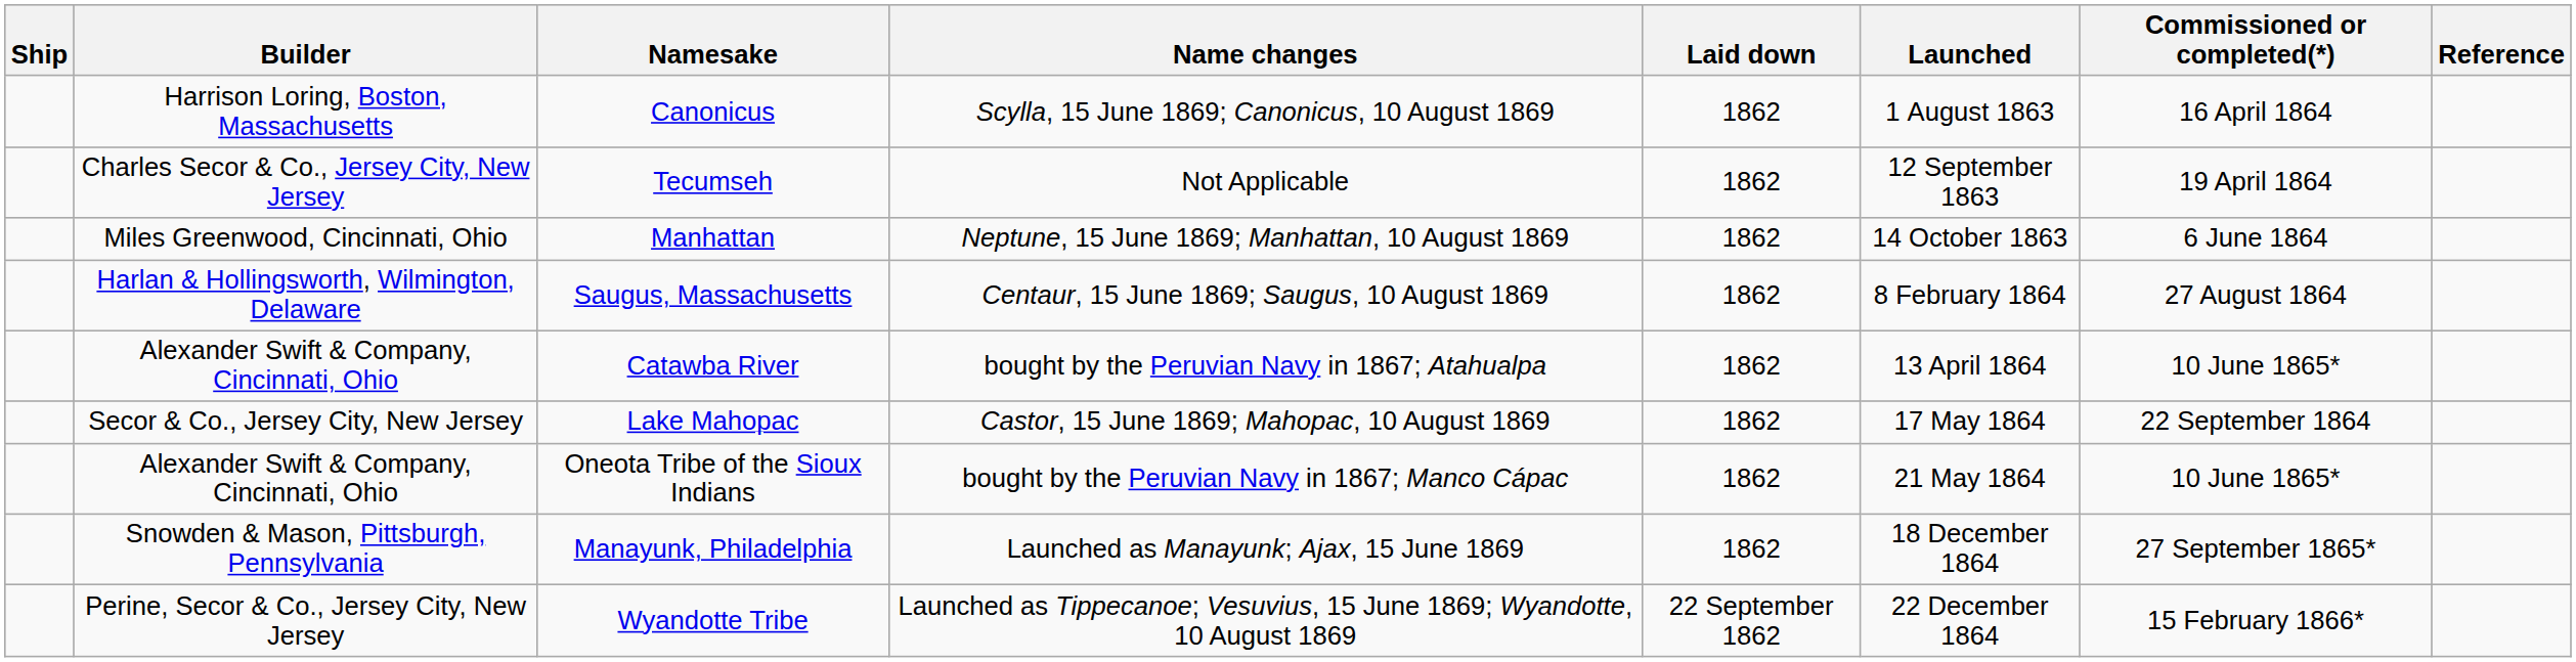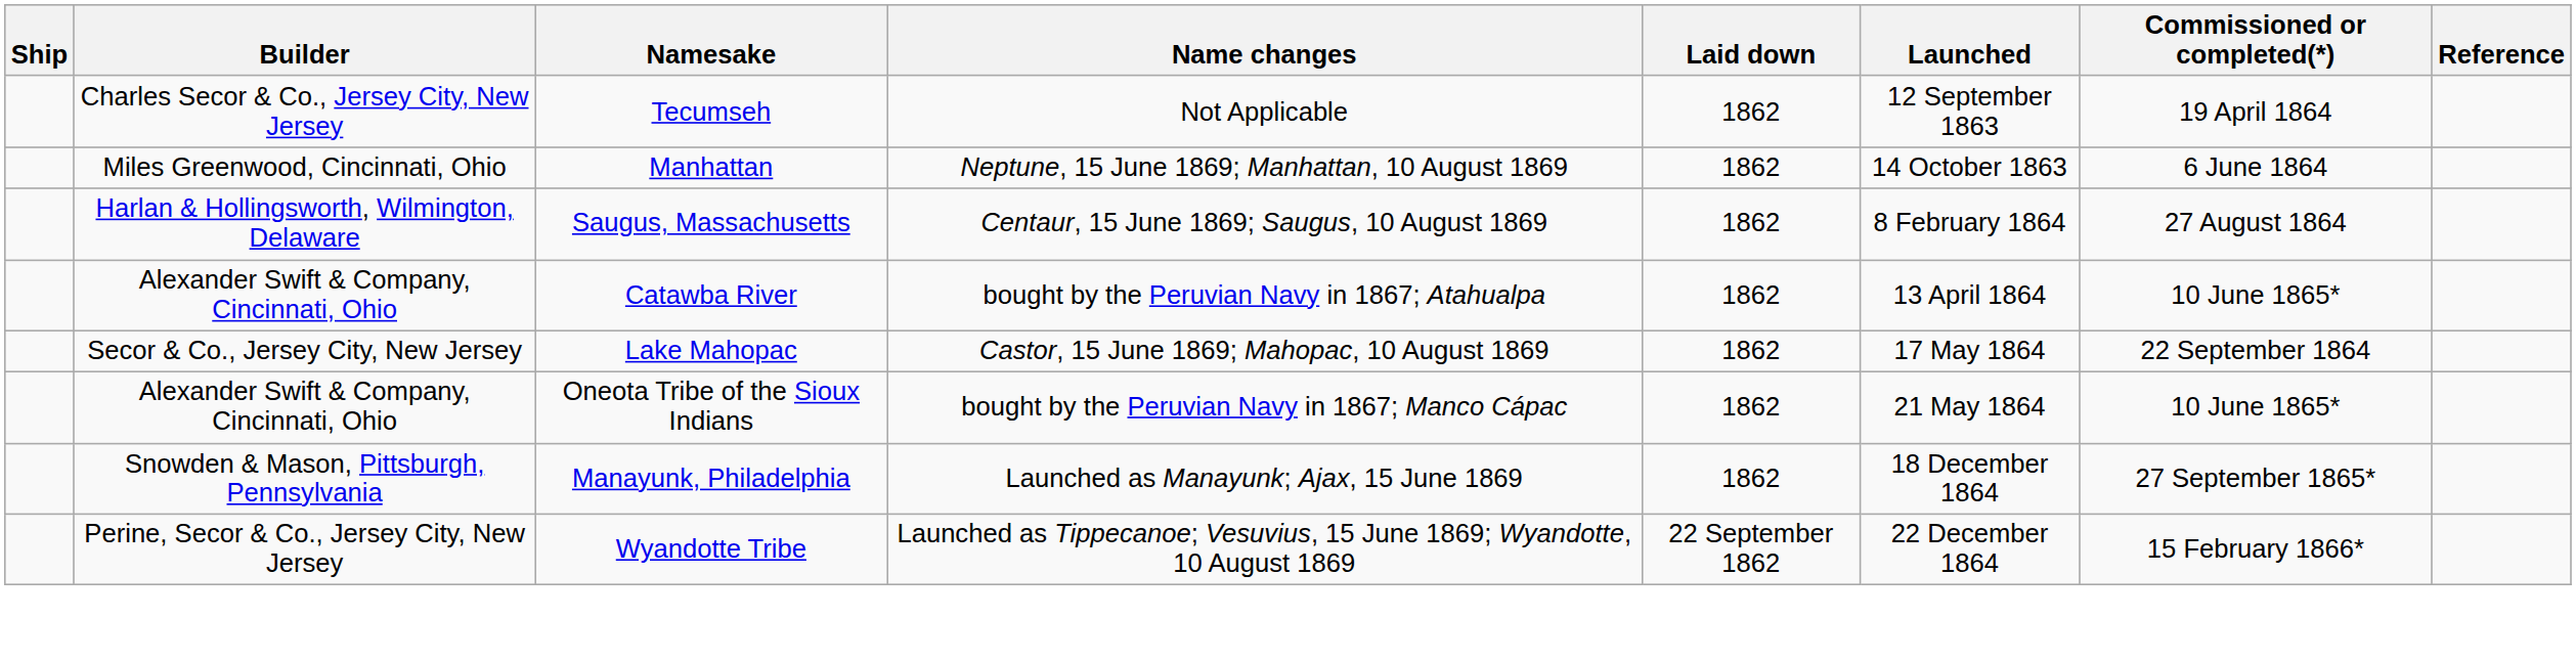 <table class="wikitable">
 <tr valign="bottom">
 <th align=center>Ship</th>
 <th align=center>Builder</th>
 <th align=center>Namesake</th>
 <th align=center>Name changes</th>
 <th align=center>Laid down</th>
 <th align=center>Launched</th>
 <th align=center>Commissioned or completed(*)</th>
 <th align=center>Reference</th>
-</tr>
-<tr valign=center>
-<td></td>
-<td align=center>Harrison Loring, <a href='#'>Boston, Massachusetts</a></td>
-<td align=center><a href='#'>Canonicus</a></td>
-<td align=center><em>Scylla</em>, 15 June 1869; <em>Canonicus</em>, 10 August 1869</td>
-<td align=center>1862</td>
-<td align=center>1 August 1863</td>
-<td align=center>16 April 1864</td>
-<td align=center></td>
 </tr>
 <tr valign=center>
 <td></td>
 <td align=center>Charles Secor & Co., <a href='#'>Jersey City, New Jersey</a></td>
 <td align=center><a href='#'>Tecumseh</a></td>
 <td align=center>Not Applicable</td>
 <td align=center>1862</td>
 <td align=center>12 September 1863</td>
 <td align=center>19 April 1864</td>
 <td align=center></td>
 </tr>
 <tr valign=center>
 <td></td>
 <td align=center>Miles Greenwood, Cincinnati, Ohio</td>
 <td align=center><a href='#'>Manhattan</a></td>
 <td align=center><em>Neptune</em>, 15 June 1869; <em>Manhattan</em>, 10 August 1869</td>
 <td align=center>1862</td>
 <td align=center>14 October 1863</td>
 <td align=center>6 June 1864</td>
 <td align=center></td>
 </tr>
 <tr valign=center>
 <td></td>
 <td align=center><a href='#'>Harlan & Hollingsworth</a>, <a href='#'>Wilmington, Delaware</a></td>
 <td align=center><a href='#'>Saugus, Massachusetts</a></td>
 <td align=center><em>Centaur</em>, 15 June 1869; <em>Saugus</em>, 10 August 1869</td>
 <td align=center>1862</td>
 <td align=center>8 February 1864</td>
 <td align=center>27 August 1864</td>
 <td align=center></td>
 </tr>
 <tr valign=center>
 <td></td>
 <td align=center>Alexander Swift & Company, <a href='#'>Cincinnati, Ohio</a></td>
 <td align=center><a href='#'>Catawba River</a></td>
 <td align=center>bought by the <a href='#'>Peruvian Navy</a> in 1867; <em>Atahualpa</em></td>
 <td align=center>1862</td>
 <td align=center>13 April 1864</td>
 <td align=center>10 June 1865*</td>
 <td align=center></td>
 </tr>
 <tr valign=center>
 <td></td>
 <td align=center>Secor & Co., Jersey City, New Jersey</td>
 <td align=center><a href='#'>Lake Mahopac</a></td>
 <td align=center><em>Castor</em>, 15 June 1869; <em>Mahopac</em>, 10 August 1869</td>
 <td align=center>1862</td>
 <td align=center>17 May 1864</td>
 <td align=center>22 September 1864</td>
 <td align=center></td>
 </tr>
 <tr valign=center>
 <td></td>
 <td align=center>Alexander Swift & Company, Cincinnati, Ohio</td>
 <td align=center>Oneota Tribe of the <a href='#'>Sioux</a> Indians</td>
 <td align=center>bought by the <a href='#'>Peruvian Navy</a> in 1867; <em>Manco Cápac</em></td>
 <td align=center>1862</td>
 <td align=center>21 May 1864</td>
 <td align=center>10 June 1865*</td>
 <td align=center></td>
 </tr>
 <tr valign=center>
 <td></td>
 <td align=center>Snowden & Mason, <a href='#'>Pittsburgh, Pennsylvania</a></td>
 <td align=center><a href='#'>Manayunk, Philadelphia</a></td>
 <td align=center>Launched as <em>Manayunk</em>; <em>Ajax</em>, 15 June 1869</td>
 <td align=center>1862</td>
 <td align=center>18 December 1864</td>
 <td align=center>27 September 1865*</td>
 <td align=center></td>
 </tr>
 <tr valign=center>
 <td></td>
 <td align=center>Perine, Secor & Co., Jersey City, New Jersey</td>
 <td align=center><a href='#'>Wyandotte Tribe</a></td>
 <td align=center>Launched as <em>Tippecanoe</em>; <em>Vesuvius</em>, 15 June 1869; <em>Wyandotte</em>, 10 August 1869</td>
 <td align=center>22 September 1862</td>
 <td align=center>22 December 1864</td>
 <td align=center>15 February 1866*</td>
 <td align=center></td>
 </tr>
 </table>
